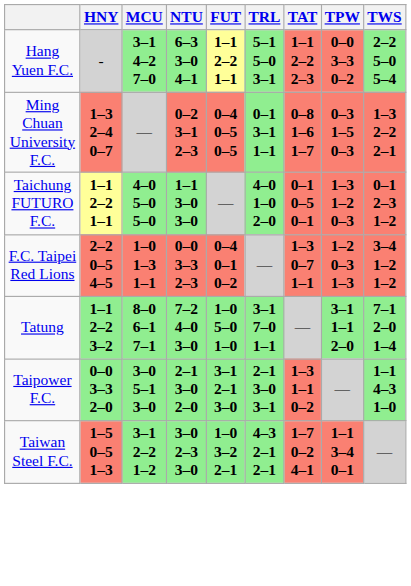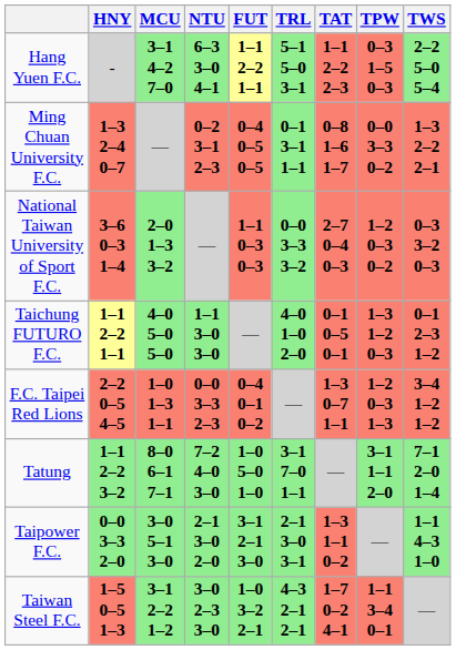 <table class = "wikitable" style = "font-size:85%; text-align:center;">
 <tr>
 <th rowspan = "1" style = "width:60px;"></th>
 <th><a href='#'>HNY</a></th>
 <th><a href='#'>MCU</a></th>
 <th><a href='#'>NTU</a></th>
 <th><a href='#'>FUT</a></th>
 <th><a href='#'>TRL</a></th>
 <th><a href='#'>TAT</a></th>
 <th><a href='#'>TPW</a></th>
 <th><a href='#'>TWS</a></th>
 </tr>
 <tr>
 <td><a href='#'>Hang Yuen F.C.</a></td>
 <td style="background: #D3D3D3">-</td>
 <td style="background: #90EE90"><strong>3–1<br>4–2<br>7–0</strong></td>
 <td style="background: #90EE90"><strong>6–3<br>3–0<br>4–1</strong></td>
 <td style="background: #FFFF99"><strong>1–1<br>2–2<br>1–1</strong></td>
 <td style="background: #90EE90"><strong>5–1<br>5–0<br>3–1</strong></td>
 <td style="background: #FA8072"><strong>1–1<br>2–2<br>2–3</strong></td>
-<td style="background: #FA8072"><strong>0–0<br>3–3<br>0–2</strong></td>
+<td style="background: #FA8072"><strong>0–3<br>1–5<br>0–3</strong></td>
 <td style="background: #90EE90"><strong>2–2<br>5–0<br>5–4</strong></td>
 </tr>
 <tr>
 <td><a href='#'>Ming Chuan University F.C.</a></td>
 <td style="background: #FA8072"><strong>1–3<br>2–4<br>0–7</strong></td>
 <td style="background: #D3D3D3">—</td>
 <td style="background: #FA8072"><strong>0–2<br>3–1<br>2–3</strong></td>
 <td style="background: #FA8072"><strong>0–4<br>0–5<br>0–5</strong></td>
 <td style="background: #90EE90"><strong>0–1<br>3–1<br>1–1</strong></td>
 <td style="background: #FA8072"><strong>0–8<br>1–6<br>1–7</strong></td>
-<td style="background: #FA8072"><strong>0–3<br>1–5<br>0–3</strong></td>
+<td style="background: #FA8072"><strong>0–0<br>3–3<br>0–2</strong></td>
 <td style="background: #FA8072"><strong>1–3<br>2–2<br>2–1</strong></td>
+</tr>
+<tr>
+<td><a href='#'> National Taiwan University of Sport F.C.</a></td>
+<td style="background: #FA8072"><strong>3–6<br>0–3<br>1–4</strong></td>
+<td style="background: #90EE90"><strong>2–0<br>1–3<br>3–2</strong></td>
+<td style="background: #D3D3D3">—</td>
+<td style="background: #FA8072"><strong>1–1<br>0–3<br>0–3</strong></td>
+<td style="background: #90EE90"><strong>0–0<br>3–3<br>3–2</strong></td>
+<td style="background: #FA8072"><strong>2–7<br>0–4<br>0–3</strong></td>
+<td style="background: #FA8072"><strong>1–2<br>0–3<br>0–2</strong></td>
+<td style="background: #FA8072"><strong>0–3<br>3–2<br>0–3</strong></td>
 </tr>
 <tr>
 <td><a href='#'>Taichung FUTURO F.C.</a></td>
 <td style="background: #FFFF99"><strong>1–1<br>2–2<br>1–1</strong></td>
 <td style="background: #90EE90"><strong>4–0<br>5–0<br>5–0</strong></td>
 <td style="background: #90EE90"><strong>1–1<br>3–0<br>3–0</strong></td>
 <td style="background: #D3D3D3">—</td>
 <td style="background: #90EE90"><strong>4–0<br>1–0<br>2–0</strong></td>
 <td style="background: #FA8072"><strong>0–1<br>0–5<br>0–1</strong></td>
 <td style="background: #FA8072"><strong>1–3<br>1–2<br>0–3</strong></td>
 <td style="background: #FA8072"><strong>0–1<br>2–3<br>1–2</strong></td>
 </tr>
 <tr>
 <td><a href='#'>F.C. Taipei Red Lions</a></td>
 <td style="background: #FA8072"><strong>2–2<br>0–5<br>4–5</strong></td>
 <td style="background: #FA8072"><strong>1–0<br>1–3<br>1–1</strong></td>
 <td style="background: #FA8072"><strong>0–0<br>3–3<br>2–3</strong></td>
 <td style="background: #FA8072"><strong>0–4<br>0–1<br>0–2</strong></td>
 <td style="background: #D3D3D3">—</td>
 <td style="background: #FA8072"><strong>1–3<br>0–7<br>1–1</strong></td>
 <td style="background: #FA8072"><strong>1–2<br>0–3<br>1–3</strong></td>
 <td style="background: #FA8072"><strong>3–4<br>1–2<br>1–2</strong></td>
 </tr>
 <tr>
 <td><a href='#'>Tatung</a></td>
 <td style="background: #90EE90"><strong>1–1<br>2–2<br>3–2</strong></td>
 <td style="background: #90EE90"><strong>8–0<br>6–1<br>7–1</strong></td>
 <td style="background: #90EE90"><strong>7–2<br>4–0<br>3–0</strong></td>
 <td style="background: #90EE90"><strong>1–0<br>5–0<br>1–0</strong></td>
 <td style="background: #90EE90"><strong>3–1<br>7–0<br>1–1</strong></td>
 <td style="background: #D3D3D3">—</td>
 <td style="background: #90EE90"><strong>3–1<br>1–1<br>2–0</strong></td>
 <td style="background: #90EE90"><strong>7–1<br>2–0<br>1–4</strong></td>
 </tr>
 <tr>
 <td><a href='#'>Taipower F.C.</a></td>
 <td style="background: #90EE90"><strong>0–0<br>3–3<br>2–0</strong></td>
 <td style="background: #90EE90"><strong>3–0<br>5–1<br>3–0</strong></td>
 <td style="background: #90EE90"><strong>2–1<br>3–0<br>2–0</strong></td>
 <td style="background: #90EE90"><strong>3–1<br>2–1<br>3–0</strong></td>
 <td style="background: #90EE90"><strong>2–1<br>3–0<br>3–1</strong></td>
 <td style="background: #FA8072"><strong>1–3<br>1–1<br>0–2</strong></td>
 <td style="background: #D3D3D3">—</td>
 <td style="background: #90EE90"><strong>1–1<br>4–3<br>1–0</strong></td>
 </tr>
 <tr>
 <td><a href='#'>Taiwan Steel F.C.</a></td>
 <td style="background: #FA8072"><strong>1–5<br>0–5<br>1–3</strong></td>
 <td style="background: #90EE90"><strong>3–1<br>2–2<br>1–2</strong></td>
 <td style="background: #90EE90"><strong>3–0<br>2–3<br>3–0</strong></td>
 <td style="background: #90EE90"><strong>1–0<br>3–2<br>2–1</strong></td>
 <td style="background: #90EE90"><strong>4–3<br>2–1<br>2–1</strong></td>
 <td style="background: #FA8072"><strong>1–7<br>0–2<br>4–1</strong></td>
 <td style="background: #FA8072"><strong>1–1<br>3–4<br>0–1</strong></td>
 <td style="background: #D3D3D3">—</td>
 </tr>
 </table>
